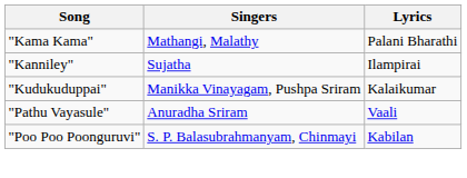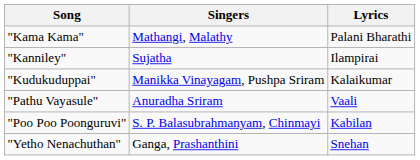 <table class="wikitable" style="font-size:95%;">
 <tr>
 <th>Song</th>
 <th>Singers</th>
 <th>Lyrics</th>
 </tr>
 <tr>
 <td>"Kama Kama"</td>
 <td><a href='#'>Mathangi</a>, <a href='#'>Malathy</a></td>
 <td>Palani Bharathi</td>
 </tr>
 <tr>
 <td>"Kanniley"</td>
 <td><a href='#'>Sujatha</a></td>
 <td>Ilampirai</td>
 </tr>
 <tr>
 <td>"Kudukuduppai"</td>
 <td><a href='#'>Manikka Vinayagam</a>, Pushpa Sriram</td>
 <td>Kalaikumar</td>
 </tr>
 <tr>
 <td>"Pathu Vayasule"</td>
 <td><a href='#'>Anuradha Sriram</a></td>
 <td><a href='#'>Vaali</a></td>
 </tr>
 <tr>
 <td>"Poo Poo Poonguruvi"</td>
 <td><a href='#'>S. P. Balasubrahmanyam</a>, <a href='#'>Chinmayi</a></td>
 <td><a href='#'>Kabilan</a></td>
 </tr>
+<tr>
+<td>"Yetho Nenachuthan"</td>
+<td>Ganga, <a href='#'>Prashanthini</a></td>
+<td><a href='#'>Snehan</a></td>
+</tr>
 </table>
